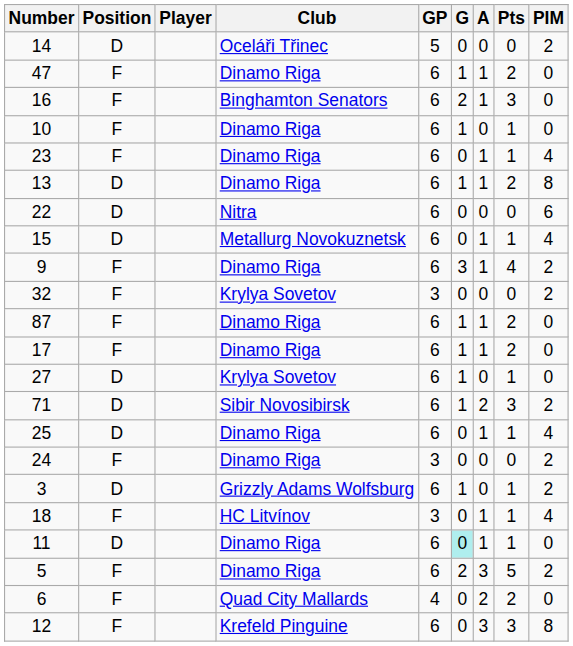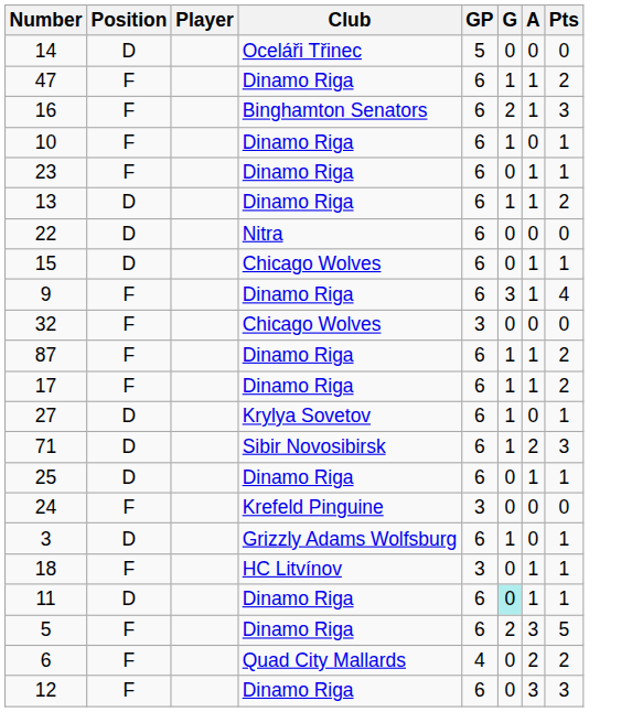 <table class="wikitable sortable" style="text-align:center; padding:4px; border-spacing=0;">
 <tr>
 <th>Number</th>
 <th>Position</th>
 <th>Player</th>
 <th>Club</th>
 <th>GP</th>
 <th>G</th>
 <th>A</th>
 <th>Pts</th>
-<th>PIM</th>
 </tr>
 <tr>
 <td>14</td>
 <td>D</td>
 <td align=left></td>
 <td align=left><a href='#'>Oceláři Třinec</a></td>
 <td>5</td>
 <td>0</td>
 <td>0</td>
 <td>0</td>
-<td>2</td>
 </tr>
 <tr>
 <td>47</td>
 <td>F</td>
 <td align=left></td>
 <td align=left><a href='#'>Dinamo Riga</a></td>
 <td>6</td>
 <td>1</td>
 <td>1</td>
 <td>2</td>
-<td>0</td>
 </tr>
 <tr>
 <td>16</td>
 <td>F</td>
 <td align=left></td>
 <td align=left><a href='#'>Binghamton Senators</a></td>
 <td>6</td>
 <td>2</td>
 <td>1</td>
 <td>3</td>
-<td>0</td>
 </tr>
 <tr>
 <td>10</td>
 <td>F</td>
 <td align=left></td>
 <td align=left><a href='#'>Dinamo Riga</a></td>
 <td>6</td>
 <td>1</td>
 <td>0</td>
 <td>1</td>
-<td>0</td>
 </tr>
 <tr>
 <td>23</td>
 <td>F</td>
 <td align=left></td>
 <td align=left><a href='#'>Dinamo Riga</a></td>
 <td>6</td>
 <td>0</td>
 <td>1</td>
 <td>1</td>
-<td>4</td>
 </tr>
 <tr>
 <td>13</td>
 <td>D</td>
 <td align=left></td>
 <td align=left><a href='#'>Dinamo Riga</a></td>
 <td>6</td>
 <td>1</td>
 <td>1</td>
 <td>2</td>
-<td>8</td>
 </tr>
 <tr>
 <td>22</td>
 <td>D</td>
 <td align=left></td>
 <td align=left><a href='#'>Nitra</a></td>
 <td>6</td>
 <td>0</td>
 <td>0</td>
 <td>0</td>
-<td>6</td>
 </tr>
 <tr>
 <td>15</td>
 <td>D</td>
 <td align=left></td>
-<td align=left><a href='#'>Metallurg Novokuznetsk</a></td>
+<td align=left><a href='#'>Chicago Wolves</a></td>
 <td>6</td>
 <td>0</td>
 <td>1</td>
 <td>1</td>
-<td>4</td>
 </tr>
 <tr>
 <td>9</td>
 <td>F</td>
 <td align=left></td>
 <td align=left><a href='#'>Dinamo Riga</a></td>
 <td>6</td>
 <td>3</td>
 <td>1</td>
 <td>4</td>
-<td>2</td>
 </tr>
 <tr>
 <td>32</td>
 <td>F</td>
 <td align=left></td>
-<td align=left><a href='#'>Krylya Sovetov</a></td>
+<td align=left><a href='#'>Chicago Wolves</a></td>
 <td>3</td>
 <td>0</td>
 <td>0</td>
 <td>0</td>
-<td>2</td>
 </tr>
 <tr>
 <td>87</td>
 <td>F</td>
 <td align=left></td>
 <td align=left><a href='#'>Dinamo Riga</a></td>
 <td>6</td>
 <td>1</td>
 <td>1</td>
 <td>2</td>
-<td>0</td>
 </tr>
 <tr>
 <td>17</td>
 <td>F</td>
 <td align=left></td>
 <td align=left><a href='#'>Dinamo Riga</a></td>
 <td>6</td>
 <td>1</td>
 <td>1</td>
 <td>2</td>
-<td>0</td>
 </tr>
 <tr>
 <td>27</td>
 <td>D</td>
 <td align=left></td>
 <td align=left><a href='#'>Krylya Sovetov</a></td>
 <td>6</td>
 <td>1</td>
 <td>0</td>
 <td>1</td>
-<td>0</td>
 </tr>
 <tr>
 <td>71</td>
 <td>D</td>
 <td align=left></td>
 <td align=left><a href='#'>Sibir Novosibirsk</a></td>
 <td>6</td>
 <td>1</td>
 <td>2</td>
 <td>3</td>
-<td>2</td>
 </tr>
 <tr>
 <td>25</td>
 <td>D</td>
 <td align=left></td>
 <td align=left><a href='#'>Dinamo Riga</a></td>
 <td>6</td>
 <td>0</td>
 <td>1</td>
 <td>1</td>
-<td>4</td>
 </tr>
 <tr>
 <td>24</td>
 <td>F</td>
 <td align=left></td>
-<td align=left><a href='#'>Dinamo Riga</a></td>
+<td align=left><a href='#'>Krefeld Pinguine</a></td>
 <td>3</td>
 <td>0</td>
 <td>0</td>
 <td>0</td>
-<td>2</td>
 </tr>
 <tr>
 <td>3</td>
 <td>D</td>
 <td align=left></td>
 <td align=left><a href='#'>Grizzly Adams Wolfsburg</a></td>
 <td>6</td>
 <td>1</td>
 <td>0</td>
 <td>1</td>
-<td>2</td>
 </tr>
 <tr>
 <td>18</td>
 <td>F</td>
 <td align=left></td>
 <td align=left><a href='#'>HC Litvínov</a></td>
 <td>3</td>
 <td>0</td>
 <td>1</td>
 <td>1</td>
-<td>4</td>
 </tr>
 <tr>
 <td>11</td>
 <td>D</td>
 <td align=left></td>
 <td align=left><a href='#'>Dinamo Riga</a></td>
 <td>6</td>
 <td style="background: paleturquoise;">0</td>
 <td>1</td>
 <td>1</td>
-<td>0</td>
 </tr>
 <tr>
 <td>5</td>
 <td>F</td>
 <td align=left></td>
 <td align=left><a href='#'>Dinamo Riga</a></td>
 <td>6</td>
 <td>2</td>
 <td>3</td>
 <td>5</td>
-<td>2</td>
 </tr>
 <tr>
 <td>6</td>
 <td>F</td>
 <td align=left></td>
 <td align=left><a href='#'>Quad City Mallards</a></td>
 <td>4</td>
 <td>0</td>
 <td>2</td>
 <td>2</td>
-<td>0</td>
 </tr>
 <tr>
 <td>12</td>
 <td>F</td>
 <td align=left></td>
-<td align=left><a href='#'>Krefeld Pinguine</a></td>
+<td align=left><a href='#'>Dinamo Riga</a></td>
 <td>6</td>
 <td>0</td>
 <td>3</td>
 <td>3</td>
-<td>8</td>
 </tr>
 </table>
